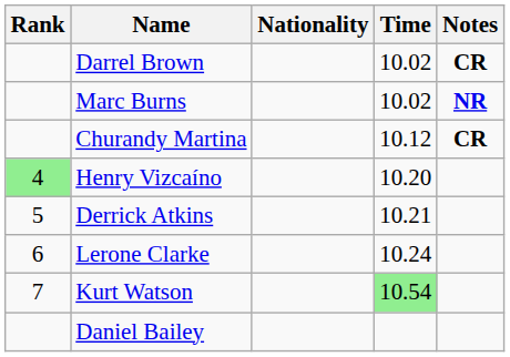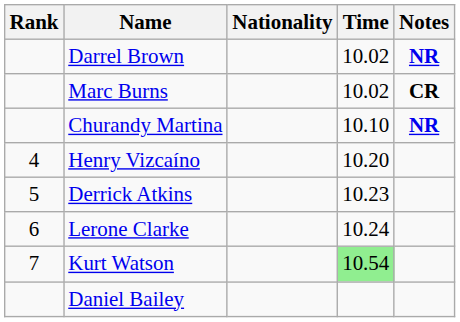 <table class="wikitable sortable" style="text-align:center;font-size:95%">
 <tr>
 <th>Rank</th>
 <th>Name</th>
 <th>Nationality</th>
 <th>Time</th>
 <th>Notes</th>
 </tr>
 <tr>
 <td></td>
 <td align=left><a href='#'>Darrel Brown</a></td>
 <td align=left></td>
 <td>10.02</td>
-<td><strong>CR</strong></td>
+<td><strong><a href='#'>NR</a></strong></td>
 </tr>
 <tr>
 <td></td>
 <td align=left><a href='#'>Marc Burns</a></td>
 <td align=left></td>
 <td>10.02</td>
-<td><strong><a href='#'>NR</a></strong></td>
+<td><strong>CR</strong></td>
 </tr>
 <tr>
 <td></td>
 <td align=left><a href='#'>Churandy Martina</a></td>
 <td align=left></td>
-<td>10.12</td>
-<td><strong>CR</strong></td>
+<td>10.10</td>
+<td><strong><a href='#'>NR</a></strong></td>
 </tr>
 <tr>
-<td style="background: lightgreen;">4</td>
+<td>4</td>
 <td align=left><a href='#'>Henry Vizcaíno</a></td>
 <td align=left></td>
 <td>10.20</td>
 <td></td>
 </tr>
 <tr>
 <td>5</td>
 <td align=left><a href='#'>Derrick Atkins</a></td>
 <td align=left></td>
-<td>10.21</td>
+<td>10.23</td>
 <td></td>
 </tr>
 <tr>
 <td>6</td>
 <td align=left><a href='#'>Lerone Clarke</a></td>
 <td align=left></td>
 <td>10.24</td>
 <td></td>
 </tr>
 <tr>
 <td>7</td>
 <td align=left><a href='#'>Kurt Watson</a></td>
 <td align=left></td>
 <td style="background: lightgreen;">10.54</td>
 <td></td>
 </tr>
 <tr>
 <td></td>
 <td align=left><a href='#'>Daniel Bailey</a></td>
 <td align=left></td>
 <td></td>
 <td></td>
 </tr>
 </table>
